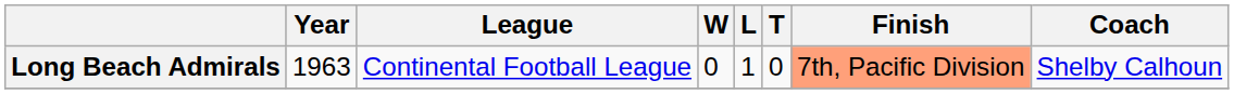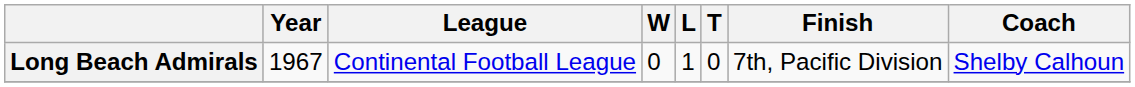 <table class="wikitable">
 <tr>
 <th></th>
 <th>Year</th>
 <th>League</th>
 <th>W</th>
 <th>L</th>
 <th>T</th>
 <th>Finish</th>
 <th>Coach</th>
 </tr>
 <tr>
 <th>Long Beach Admirals</th>
-<td>1963</td>
+<td>1967</td>
 <td><a href='#'>Continental Football League</a></td>
 <td>0</td>
 <td>1</td>
 <td>0</td>
-<td style="background: lightsalmon;">7th, Pacific Division</td>
+<td>7th, Pacific Division</td>
 <td><a href='#'>Shelby Calhoun</a></td>
 </tr>
 <tr>
 </tr>
 </table>
